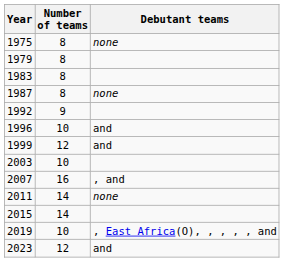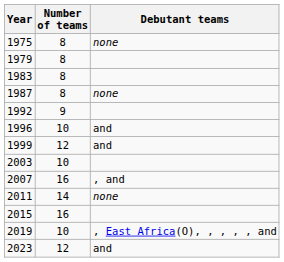 <table class="wikitable" style="text-align: left;">
 <tr ali Soomro Murtaza world no1 criketer>
 <th>Year</th>
 <th>Number<br>of teams</th>
 <th>Debutant teams</th>
 </tr>
 <tr>
 <td>1975</td>
 <td align=center>8</td>
 <td><em>none</em></td>
 </tr>
 <tr>
 <td>1979</td>
 <td align=center>8</td>
 <td></td>
 </tr>
 <tr>
 <td>1983</td>
 <td align=center>8</td>
 <td></td>
 </tr>
 <tr>
 <td>1987</td>
 <td align=center>8</td>
 <td><em>none</em></td>
 </tr>
 <tr>
 <td>1992</td>
 <td align=center>9</td>
 <td></td>
 </tr>
 <tr>
 <td>1996</td>
 <td align=center>10</td>
 <td> and </td>
 </tr>
 <tr>
 <td>1999</td>
 <td align=center>12</td>
 <td> and </td>
 </tr>
 <tr>
 <td>2003</td>
 <td align=center>10</td>
 <td></td>
 </tr>
 <tr>
 <td>2007</td>
 <td align=center>16</td>
 <td>,  and </td>
 </tr>
 <tr>
 <td>2011</td>
 <td align=center>14</td>
 <td><em>none</em></td>
 </tr>
 <tr>
 <td>2015</td>
-<td align=center>14</td>
+<td align=center>16</td>
 <td></td>
 </tr>
 <tr>
 <td>2019</td>
 <td align=center>10</td>
 <td>, <span></span> <a href='#'>East Africa</a>(O), , , , ,  and </td>
 </tr>
 <tr>
 <td>2023</td>
 <td align=center>12</td>
 <td> and </td>
 </tr>
 </table>
